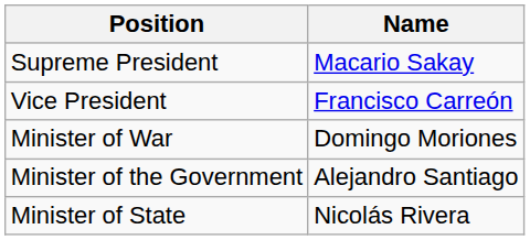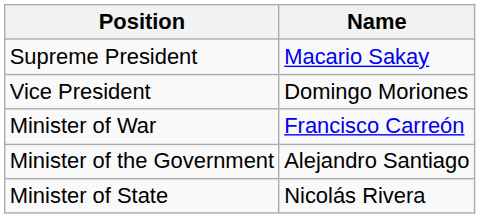 <table class=wikitable>
 <tr>
 <th>Position</th>
 <th>Name</th>
 </tr>
 <tr>
 <td>Supreme President</td>
 <td><a href='#'>Macario Sakay</a></td>
 </tr>
 <tr>
 <td>Vice President</td>
-<td><a href='#'>Francisco Carreón</a></td>
+<td>Domingo Moriones</td>
 </tr>
 <tr>
 <td>Minister of War</td>
-<td>Domingo Moriones</td>
+<td><a href='#'>Francisco Carreón</a></td>
 </tr>
 <tr>
 <td>Minister of the Government</td>
 <td>Alejandro Santiago</td>
 </tr>
 <tr>
 <td>Minister of State</td>
 <td>Nicolás Rivera</td>
 </tr>
 </table>
